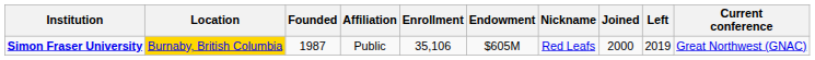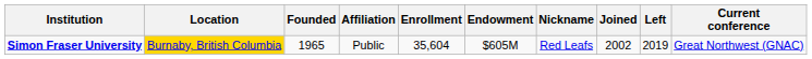 <table class="wikitable sortable" style="text-align:center;">
 <tr>
 <th>Institution</th>
 <th>Location</th>
 <th>Founded</th>
 <th>Affiliation</th>
 <th>Enrollment</th>
 <th>Endowment</th>
 <th>Nickname</th>
 <th>Joined</th>
 <th>Left</th>
 <th>Current<br>conference</th>
 </tr>
 <tr>
 <td><strong><a href='#'>Simon Fraser University</a></strong></td>
 <td style="background: gold;"><a href='#'>Burnaby, British Columbia</a></td>
-<td>1987</td>
+<td>1965</td>
 <td>Public</td>
-<td>35,106</td>
+<td>35,604</td>
 <td>$605M</td>
 <td><a href='#'>Red Leafs</a></td>
-<td>2000</td>
+<td>2002</td>
 <td>2019</td>
 <td><a href='#'>Great Northwest (GNAC)</a></td>
 </tr>
 </table>
